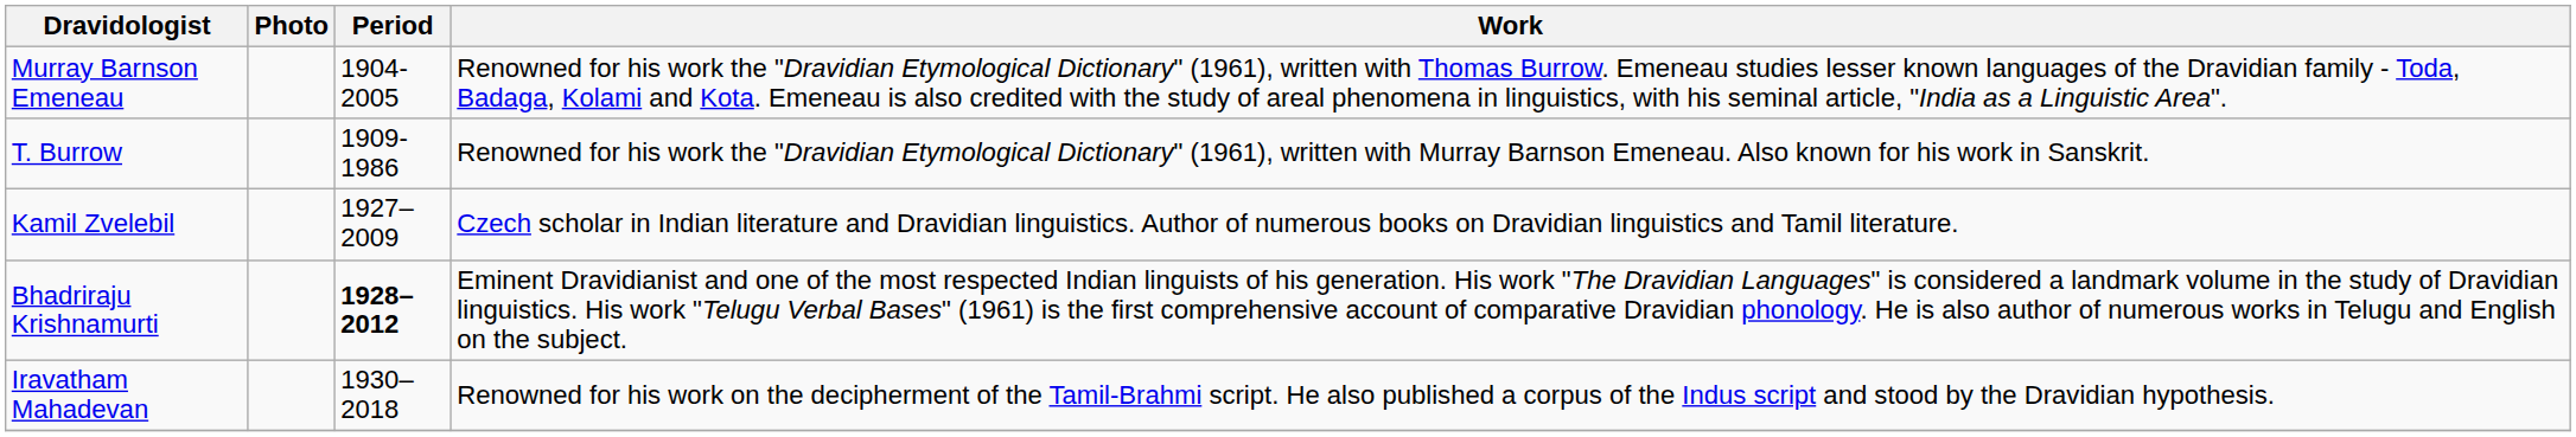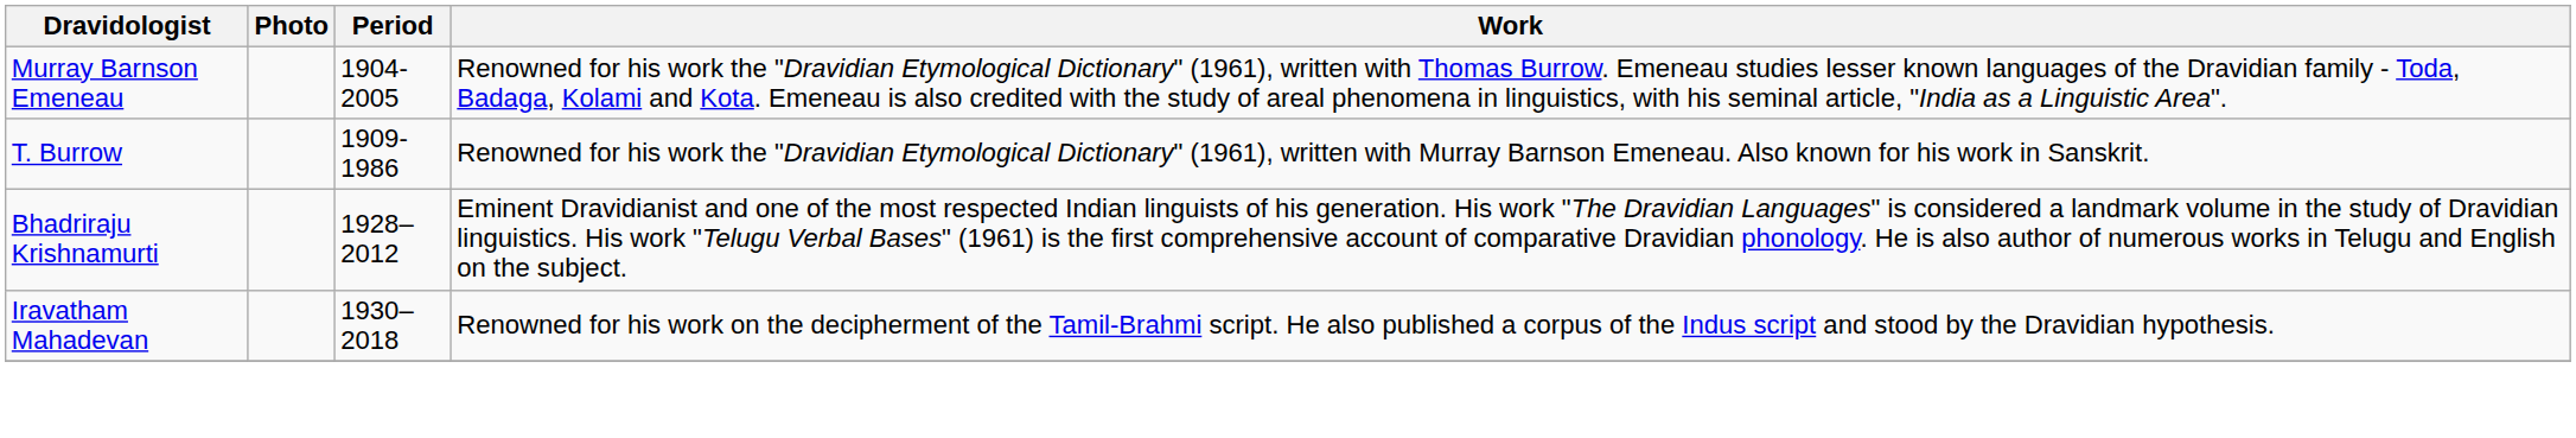 <table class="wikitable sortable">
 <tr>
 <th>Dravidologist</th>
 <th>Photo</th>
 <th>Period</th>
 <th>Work</th>
 </tr>
 <tr>
 <td><a href='#'>Murray Barnson Emeneau</a></td>
 <td></td>
 <td>1904-2005</td>
 <td>Renowned for his work the "<em>Dravidian Etymological Dictionary</em>" (1961), written with <a href='#'>Thomas Burrow</a>. Emeneau studies  lesser known languages of the Dravidian family - <a href='#'>Toda</a>, <a href='#'>Badaga</a>, <a href='#'>Kolami</a> and <a href='#'>Kota</a>.  Emeneau is also credited with the study of areal phenomena in linguistics, with his seminal article, "<em>India as a Linguistic Area</em>".</td>
 </tr>
 <tr>
 <td><a href='#'>T. Burrow</a></td>
 <td></td>
 <td>1909-1986</td>
 <td>Renowned for his work the "<em>Dravidian Etymological Dictionary</em>" (1961), written with Murray Barnson Emeneau. Also known for his work in Sanskrit.</td>
 </tr>
 <tr>
-<td><a href='#'>Kamil Zvelebil</a></td>
-<td></td>
-<td>1927–2009</td>
-<td><a href='#'>Czech</a> scholar in Indian literature and Dravidian linguistics. Author of numerous books on Dravidian linguistics and Tamil literature.</td>
-</tr>
-<tr>
 <td><a href='#'>Bhadriraju Krishnamurti</a></td>
 <td></td>
-<td><strong>1928–2012</strong></td>
+<td>1928–2012</td>
 <td>Eminent Dravidianist and one of the most respected Indian linguists of his generation. His work "<em>The Dravidian Languages</em>" is considered a landmark volume in the study of Dravidian linguistics. His work "<em>Telugu Verbal Bases</em>" (1961) is the first comprehensive account of comparative Dravidian <a href='#'>phonology</a>. He is also author of numerous works in Telugu and English on the subject.</td>
 </tr>
 <tr>
 <td><a href='#'>Iravatham Mahadevan</a></td>
 <td></td>
 <td>1930–2018</td>
 <td>Renowned for his work on the decipherment of the <a href='#'>Tamil-Brahmi</a> script. He also published a corpus of the <a href='#'>Indus script</a> and stood by the Dravidian hypothesis.</td>
 </tr>
 <tr>
 </tr>
 </table>
